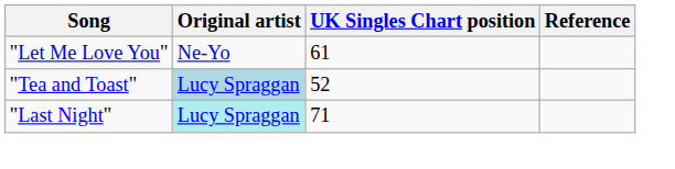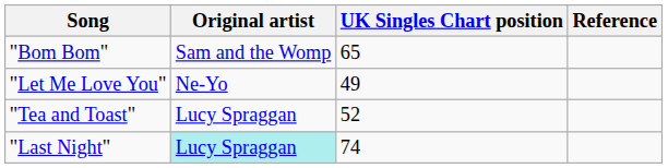 <table class="wikitable">
 <tr>
 <th>Song</th>
 <th>Original artist</th>
 <th><a href='#'>UK Singles Chart</a> position</th>
 <th>Reference</th>
 </tr>
 <tr>
+<td>"<a href='#'>Bom Bom</a>"</td>
+<td><a href='#'>Sam and the Womp</a></td>
+<td>65</td>
+<td></td>
+</tr>
+<tr>
 <td>"<a href='#'>Let Me Love You</a>"</td>
 <td><a href='#'>Ne-Yo</a></td>
-<td>61</td>
+<td>49</td>
 <td></td>
 </tr>
 <tr>
 <td>"<a href='#'>Tea and Toast</a>"</td>
-<td style="background: lightblue;"><a href='#'>Lucy Spraggan</a></td>
+<td><a href='#'>Lucy Spraggan</a></td>
 <td>52</td>
 <td></td>
 </tr>
 <tr>
 <td>"<a href='#'>Last Night</a>"</td>
 <td style="background: paleturquoise;"><a href='#'>Lucy Spraggan</a></td>
-<td>71</td>
+<td>74</td>
 <td></td>
 </tr>
 </table>
